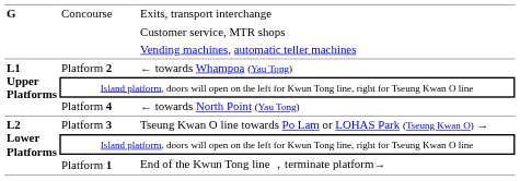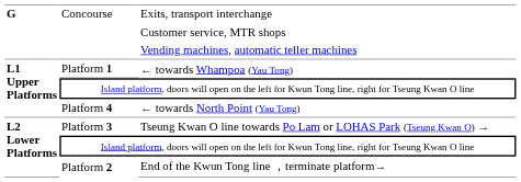 <table border=0 cellspacing=0 cellpadding=3>
 <tr>
 <td style="border-bottom:solid 1px gray;border-top:solid 1px gray;width:50px;vertical-align:top;" rowspan=3><strong>G</strong></td>
 <td style="border-top:solid 1px gray;border-bottom:solid 1px gray;width:100px;vertical-align:top;" rowspan=3>Concourse</td>
 <td style="border-top:solid 1px gray;width:500px;vertical-align:top;">Exits, transport interchange</td>
 </tr>
 <tr>
 <td>Customer service, MTR shops</td>
 </tr>
 <tr>
 <td style="border-bottom:solid 1px gray;"><a href='#'>Vending machines</a>, <a href='#'>automatic teller machines</a></td>
 </tr>
 <tr>
 <td style="border-bottom:solid 1px gray;vertical-align:top;" rowspan=3><strong>L1<br>Upper Platforms</strong></td>
-<td>Platform <span><strong>2</strong></span></td>
+<td style="border-bottom:solid 1px gray;">Platform <span><strong>1</strong></span></td>
 <td>←  towards <a href='#'>Whampoa</a> <small>(<a href='#'>Yau Tong</a>)</small></td>
 </tr>
 <tr>
 <td style="border-top:solid 2px black;border-right:solid 2px black;border-left:solid 2px black;border-bottom:solid 2px black;text-align:center;" colspan=2><small><a href='#'>Island platform</a>, doors will open on the left for Kwun Tong line, right for Tseung Kwan O line</small></td>
 </tr>
 <tr>
 <td style="border-bottom:solid 1px gray;">Platform <span><strong>4</strong></span></td>
 <td style="border-bottom:solid 1px gray;">←  towards <a href='#'>North Point</a> <small>(<a href='#'>Yau Tong</a>)</small></td>
 </tr>
 <tr>
 <td style="border-bottom:solid 1px gray;vertical-align:top;" rowspan=3><strong>L2<br>Lower Platforms</strong></td>
 <td>Platform <span><strong>3</strong></span></td>
 <td>  Tseung Kwan O line towards <a href='#'>Po Lam</a> or <a href='#'>LOHAS Park</a> <small>(<a href='#'>Tseung Kwan O</a>)</small> →</td>
 </tr>
 <tr>
 <td style="border-top:solid 2px black;border-right:solid 2px black;border-left:solid 2px black;border-bottom:solid 2px black;text-align:center;" colspan=2><small><a href='#'>Island platform</a>, doors will open on the left for Kwun Tong line, right for Tseung Kwan O line</small></td>
 </tr>
 <tr>
-<td style="border-bottom:solid 1px gray;">Platform <span><strong>1</strong></span></td>
+<td>Platform <span><strong>2</strong></span></td>
 <td style="border-bottom:solid 1px gray;">  End of the Kwun Tong line ，terminate platform→</td>
 </tr>
 </table>
